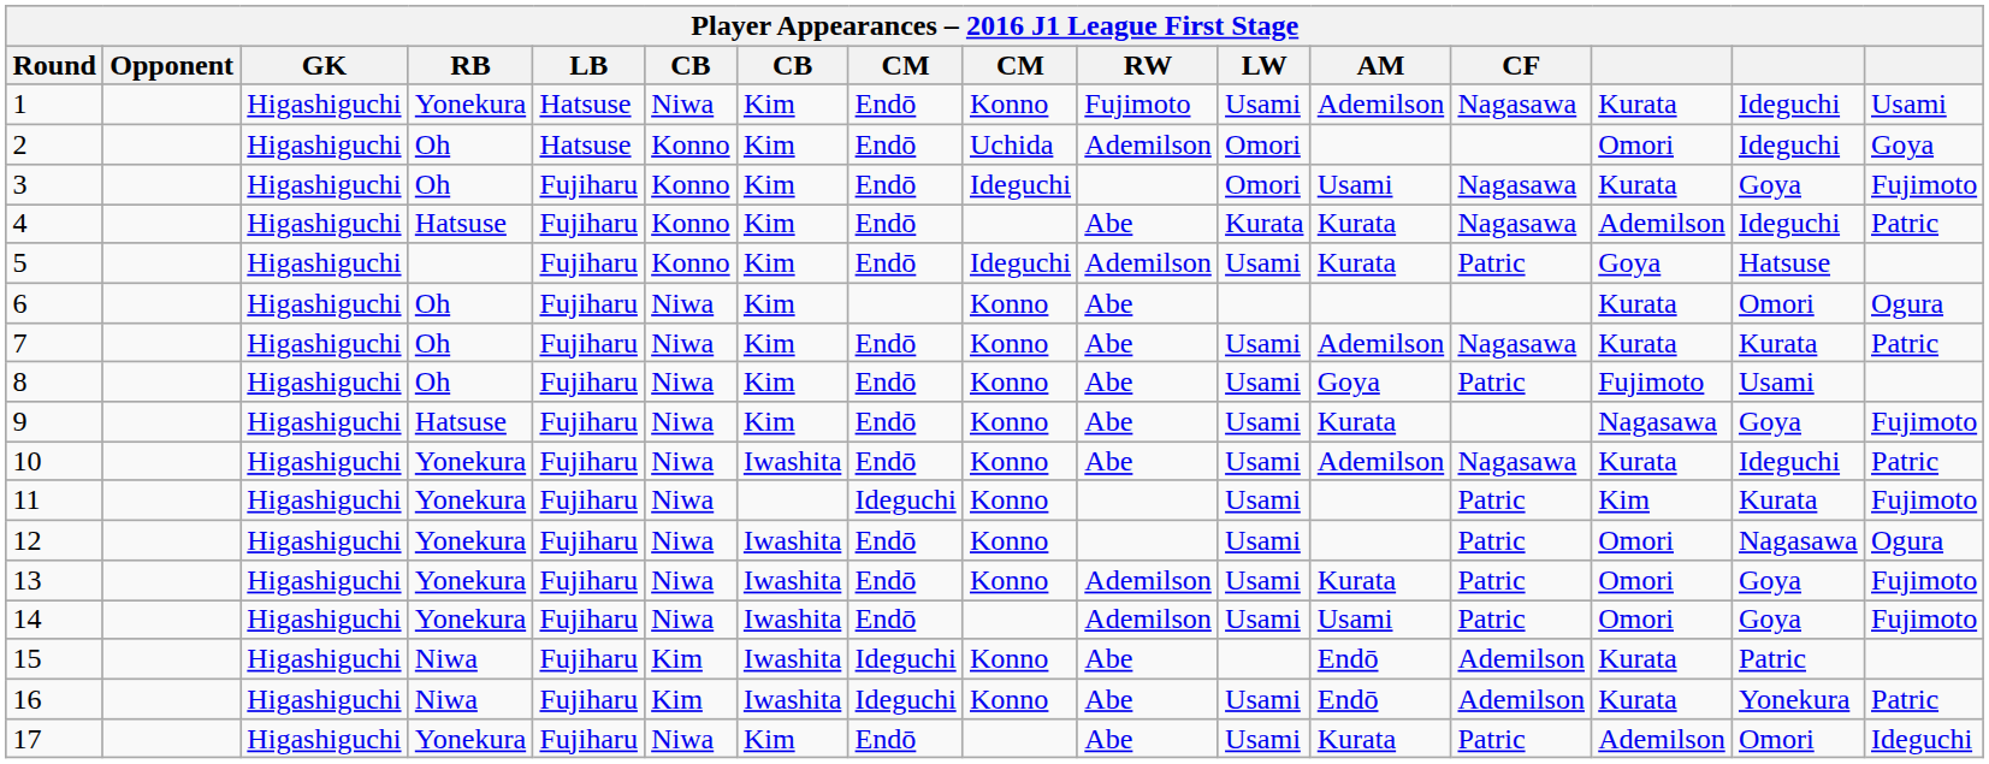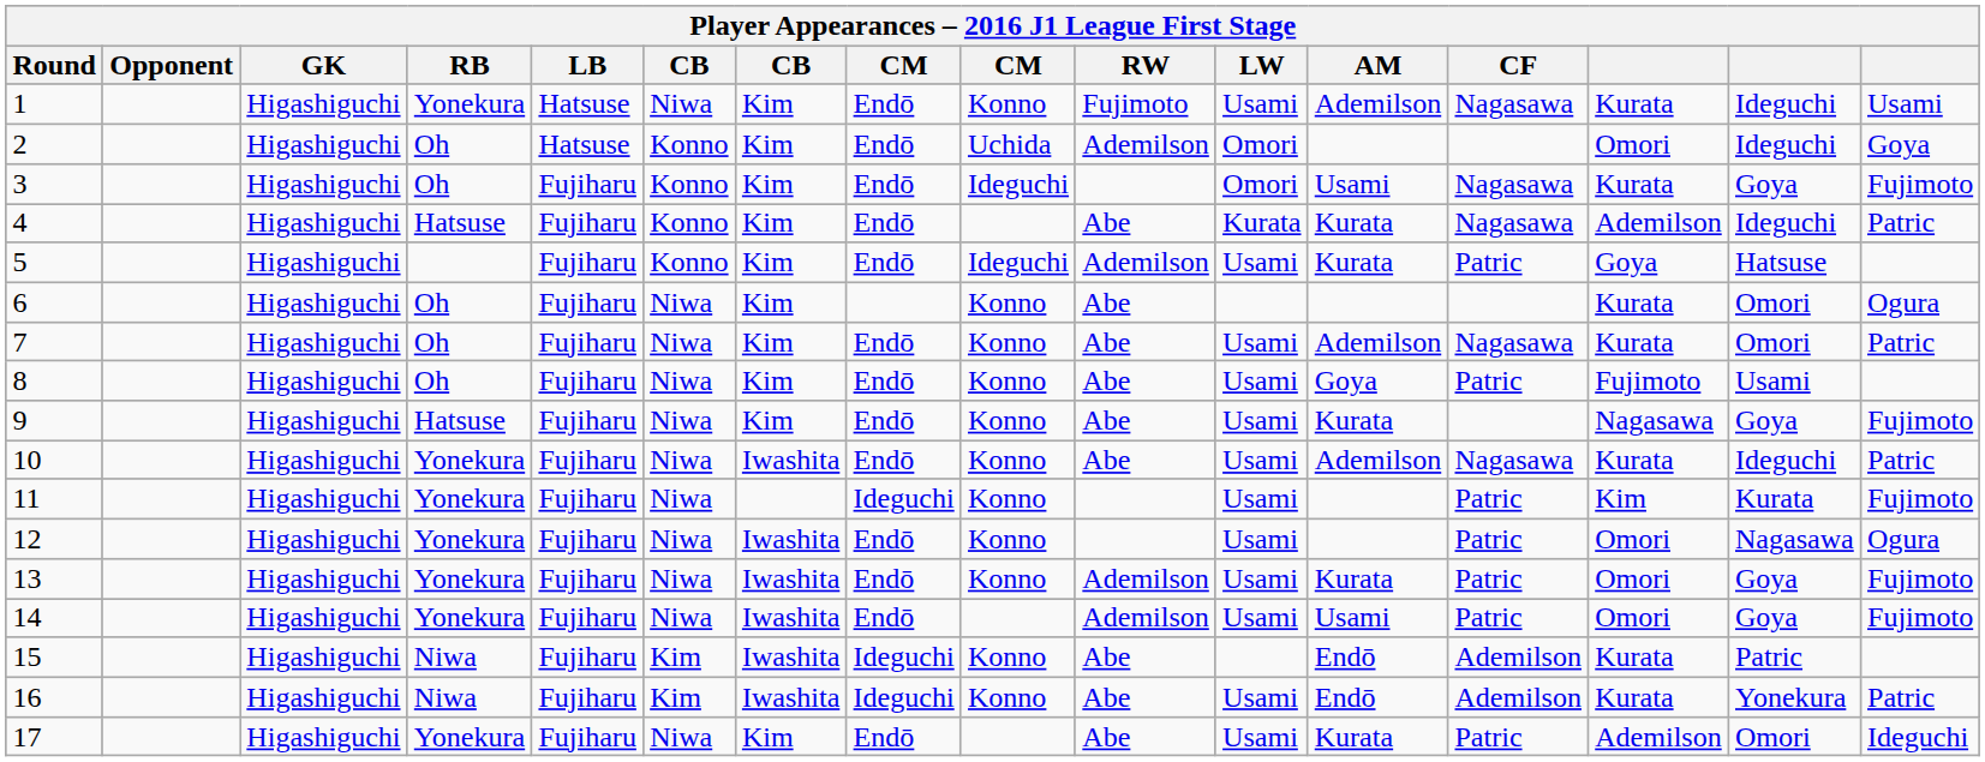 <table class="wikitable"  style="text-align:left; line-height:90%; font-size:90%; width:60%;">
 <tr>
 <th colspan=16>Player Appearances – <a href='#'>2016 J1 League First Stage</a></th>
 </tr>
 <tr>
 <th style="width:5%;">Round</th>
 <th style="width:20%;">Opponent</th>
 <th style="width:5%;">GK</th>
 <th style="width:5%;">RB</th>
 <th style="width:5%;">LB</th>
 <th style="width:5%;">CB</th>
 <th style="width:5%;">CB</th>
 <th style="width:5%;">CM</th>
 <th style="width:5%;">CM</th>
 <th style="width:5%;">RW</th>
 <th style="width:5%;">LW</th>
 <th style="width:5%;">AM</th>
 <th style="width:5%;">CF</th>
 <th style="width:5%;"></th>
 <th style="width:5%;"></th>
 <th style="width:5%;"></th>
 </tr>
 <tr>
 <td align=centre>1</td>
 <td align=left></td>
 <td><a href='#'>Higashiguchi</a></td>
 <td><a href='#'>Yonekura</a></td>
 <td><a href='#'>Hatsuse</a></td>
 <td><a href='#'>Niwa</a></td>
 <td><a href='#'>Kim</a></td>
 <td><a href='#'>Endō</a></td>
 <td><a href='#'>Konno</a></td>
 <td><a href='#'>Fujimoto</a></td>
 <td><a href='#'>Usami</a></td>
 <td><a href='#'>Ademilson</a></td>
 <td><a href='#'>Nagasawa</a></td>
 <td><a href='#'>Kurata</a></td>
 <td><a href='#'>Ideguchi</a></td>
 <td><a href='#'>Usami</a></td>
 </tr>
 <tr>
 <td align=centre>2</td>
 <td align=left></td>
 <td><a href='#'>Higashiguchi</a></td>
 <td><a href='#'>Oh</a></td>
 <td><a href='#'>Hatsuse</a></td>
 <td><a href='#'>Konno</a></td>
 <td><a href='#'>Kim</a></td>
 <td><a href='#'>Endō</a></td>
 <td><a href='#'>Uchida</a></td>
 <td><a href='#'>Ademilson</a></td>
 <td><a href='#'>Omori</a></td>
 <td></td>
 <td></td>
 <td><a href='#'>Omori</a></td>
 <td><a href='#'>Ideguchi</a></td>
 <td><a href='#'>Goya</a></td>
 </tr>
 <tr>
 <td align=centre>3</td>
 <td align=left></td>
 <td><a href='#'>Higashiguchi</a></td>
 <td><a href='#'>Oh</a></td>
 <td><a href='#'>Fujiharu</a></td>
 <td><a href='#'>Konno</a></td>
 <td><a href='#'>Kim</a></td>
 <td><a href='#'>Endō</a></td>
 <td><a href='#'>Ideguchi</a></td>
 <td></td>
 <td><a href='#'>Omori</a></td>
 <td><a href='#'>Usami</a></td>
 <td><a href='#'>Nagasawa</a></td>
 <td><a href='#'>Kurata</a></td>
 <td><a href='#'>Goya</a></td>
 <td><a href='#'>Fujimoto</a></td>
 </tr>
 <tr>
 <td align=centre>4</td>
 <td align=left></td>
 <td><a href='#'>Higashiguchi</a></td>
 <td><a href='#'>Hatsuse</a></td>
 <td><a href='#'>Fujiharu</a></td>
 <td><a href='#'>Konno</a></td>
 <td><a href='#'>Kim</a></td>
 <td><a href='#'>Endō</a></td>
 <td></td>
 <td><a href='#'>Abe</a></td>
 <td><a href='#'>Kurata</a></td>
 <td><a href='#'>Kurata</a></td>
 <td><a href='#'>Nagasawa</a></td>
 <td><a href='#'>Ademilson</a></td>
 <td><a href='#'>Ideguchi</a></td>
 <td><a href='#'>Patric</a></td>
 </tr>
 <tr>
 <td align=centre>5</td>
 <td align=left></td>
 <td><a href='#'>Higashiguchi</a></td>
 <td></td>
 <td><a href='#'>Fujiharu</a></td>
 <td><a href='#'>Konno</a></td>
 <td><a href='#'>Kim</a></td>
 <td><a href='#'>Endō</a></td>
 <td><a href='#'>Ideguchi</a></td>
 <td><a href='#'>Ademilson</a></td>
 <td><a href='#'>Usami</a></td>
 <td><a href='#'>Kurata</a></td>
 <td><a href='#'>Patric</a></td>
 <td><a href='#'>Goya</a></td>
 <td><a href='#'>Hatsuse</a></td>
 <td></td>
 </tr>
 <tr>
 <td align=centre>6</td>
 <td align=left></td>
 <td><a href='#'>Higashiguchi</a></td>
 <td><a href='#'>Oh</a></td>
 <td><a href='#'>Fujiharu</a></td>
 <td><a href='#'>Niwa</a></td>
 <td><a href='#'>Kim</a></td>
 <td></td>
 <td><a href='#'>Konno</a></td>
 <td><a href='#'>Abe</a></td>
 <td></td>
 <td></td>
 <td></td>
 <td><a href='#'>Kurata</a></td>
 <td><a href='#'>Omori</a></td>
 <td><a href='#'>Ogura</a></td>
 </tr>
 <tr>
 <td align=centre>7</td>
 <td align=left></td>
 <td><a href='#'>Higashiguchi</a></td>
 <td><a href='#'>Oh</a></td>
 <td><a href='#'>Fujiharu</a></td>
 <td><a href='#'>Niwa</a></td>
 <td><a href='#'>Kim</a></td>
 <td><a href='#'>Endō</a></td>
 <td><a href='#'>Konno</a></td>
 <td><a href='#'>Abe</a></td>
 <td><a href='#'>Usami</a></td>
 <td><a href='#'>Ademilson</a></td>
 <td><a href='#'>Nagasawa</a></td>
 <td><a href='#'>Kurata</a></td>
-<td><a href='#'>Kurata</a></td>
+<td><a href='#'>Omori</a></td>
 <td><a href='#'>Patric</a></td>
 </tr>
 <tr>
 <td align=centre>8</td>
 <td align=left></td>
 <td><a href='#'>Higashiguchi</a></td>
 <td><a href='#'>Oh</a></td>
 <td><a href='#'>Fujiharu</a></td>
 <td><a href='#'>Niwa</a></td>
 <td><a href='#'>Kim</a></td>
 <td><a href='#'>Endō</a></td>
 <td><a href='#'>Konno</a></td>
 <td><a href='#'>Abe</a></td>
 <td><a href='#'>Usami</a></td>
 <td><a href='#'>Goya</a></td>
 <td><a href='#'>Patric</a></td>
 <td><a href='#'>Fujimoto</a></td>
 <td><a href='#'>Usami</a></td>
 <td></td>
 </tr>
 <tr>
 <td align=centre>9</td>
 <td align=left></td>
 <td><a href='#'>Higashiguchi</a></td>
 <td><a href='#'>Hatsuse</a></td>
 <td><a href='#'>Fujiharu</a></td>
 <td><a href='#'>Niwa</a></td>
 <td><a href='#'>Kim</a></td>
 <td><a href='#'>Endō</a></td>
 <td><a href='#'>Konno</a></td>
 <td><a href='#'>Abe</a></td>
 <td><a href='#'>Usami</a></td>
 <td><a href='#'>Kurata</a></td>
 <td></td>
 <td><a href='#'>Nagasawa</a></td>
 <td><a href='#'>Goya</a></td>
 <td><a href='#'>Fujimoto</a></td>
 </tr>
 <tr>
 <td align=centre>10</td>
 <td align=left></td>
 <td><a href='#'>Higashiguchi</a></td>
 <td><a href='#'>Yonekura</a></td>
 <td><a href='#'>Fujiharu</a></td>
 <td><a href='#'>Niwa</a></td>
 <td><a href='#'>Iwashita</a></td>
 <td><a href='#'>Endō</a></td>
 <td><a href='#'>Konno</a></td>
 <td><a href='#'>Abe</a></td>
 <td><a href='#'>Usami</a></td>
 <td><a href='#'>Ademilson</a></td>
 <td><a href='#'>Nagasawa</a></td>
 <td><a href='#'>Kurata</a></td>
 <td><a href='#'>Ideguchi</a></td>
 <td><a href='#'>Patric</a></td>
 </tr>
 <tr>
 <td align=centre>11</td>
 <td align=left></td>
 <td><a href='#'>Higashiguchi</a></td>
 <td><a href='#'>Yonekura</a></td>
 <td><a href='#'>Fujiharu</a></td>
 <td><a href='#'>Niwa</a></td>
 <td></td>
 <td><a href='#'>Ideguchi</a></td>
 <td><a href='#'>Konno</a></td>
 <td></td>
 <td><a href='#'>Usami</a></td>
 <td></td>
 <td><a href='#'>Patric</a></td>
 <td><a href='#'>Kim</a></td>
 <td><a href='#'>Kurata</a></td>
 <td><a href='#'>Fujimoto</a></td>
 </tr>
 <tr>
 <td align=centre>12</td>
 <td align=left></td>
 <td><a href='#'>Higashiguchi</a></td>
 <td><a href='#'>Yonekura</a></td>
 <td><a href='#'>Fujiharu</a></td>
 <td><a href='#'>Niwa</a></td>
 <td><a href='#'>Iwashita</a></td>
 <td><a href='#'>Endō</a></td>
 <td><a href='#'>Konno</a></td>
 <td></td>
 <td><a href='#'>Usami</a></td>
 <td></td>
 <td><a href='#'>Patric</a></td>
 <td><a href='#'>Omori</a></td>
 <td><a href='#'>Nagasawa</a></td>
 <td><a href='#'>Ogura</a></td>
 </tr>
 <tr>
 <td align=centre>13</td>
 <td align=left></td>
 <td><a href='#'>Higashiguchi</a></td>
 <td><a href='#'>Yonekura</a></td>
 <td><a href='#'>Fujiharu</a></td>
 <td><a href='#'>Niwa</a></td>
 <td><a href='#'>Iwashita</a></td>
 <td><a href='#'>Endō</a></td>
 <td><a href='#'>Konno</a></td>
 <td><a href='#'>Ademilson</a></td>
 <td><a href='#'>Usami</a></td>
 <td><a href='#'>Kurata</a></td>
 <td><a href='#'>Patric</a></td>
 <td><a href='#'>Omori</a></td>
 <td><a href='#'>Goya</a></td>
 <td><a href='#'>Fujimoto</a></td>
 </tr>
 <tr>
 <td align=centre>14</td>
 <td align=left></td>
 <td><a href='#'>Higashiguchi</a></td>
 <td><a href='#'>Yonekura</a></td>
 <td><a href='#'>Fujiharu</a></td>
 <td><a href='#'>Niwa</a></td>
 <td><a href='#'>Iwashita</a></td>
 <td><a href='#'>Endō</a></td>
 <td></td>
 <td><a href='#'>Ademilson</a></td>
 <td><a href='#'>Usami</a></td>
 <td><a href='#'>Usami</a></td>
 <td><a href='#'>Patric</a></td>
 <td><a href='#'>Omori</a></td>
 <td><a href='#'>Goya</a></td>
 <td><a href='#'>Fujimoto</a></td>
 </tr>
 <tr>
 <td align=centre>15</td>
 <td align=left></td>
 <td><a href='#'>Higashiguchi</a></td>
 <td><a href='#'>Niwa</a></td>
 <td><a href='#'>Fujiharu</a></td>
 <td><a href='#'>Kim</a></td>
 <td><a href='#'>Iwashita</a></td>
 <td><a href='#'>Ideguchi</a></td>
 <td><a href='#'>Konno</a></td>
 <td><a href='#'>Abe</a></td>
 <td></td>
 <td><a href='#'>Endō</a></td>
 <td><a href='#'>Ademilson</a></td>
 <td><a href='#'>Kurata</a></td>
 <td><a href='#'>Patric</a></td>
 <td></td>
 </tr>
 <tr>
 <td align=centre>16</td>
 <td align=left></td>
 <td><a href='#'>Higashiguchi</a></td>
 <td><a href='#'>Niwa</a></td>
 <td><a href='#'>Fujiharu</a></td>
 <td><a href='#'>Kim</a></td>
 <td><a href='#'>Iwashita</a></td>
 <td><a href='#'>Ideguchi</a></td>
 <td><a href='#'>Konno</a></td>
 <td><a href='#'>Abe</a></td>
 <td><a href='#'>Usami</a></td>
 <td><a href='#'>Endō</a></td>
 <td><a href='#'>Ademilson</a></td>
 <td><a href='#'>Kurata</a></td>
 <td><a href='#'>Yonekura</a></td>
 <td><a href='#'>Patric</a></td>
 </tr>
 <tr>
 <td align=centre>17</td>
 <td align=left></td>
 <td><a href='#'>Higashiguchi</a></td>
 <td><a href='#'>Yonekura</a></td>
 <td><a href='#'>Fujiharu</a></td>
 <td><a href='#'>Niwa</a></td>
 <td><a href='#'>Kim</a></td>
 <td><a href='#'>Endō</a></td>
 <td></td>
 <td><a href='#'>Abe</a></td>
 <td><a href='#'>Usami</a></td>
 <td><a href='#'>Kurata</a></td>
 <td><a href='#'>Patric</a></td>
 <td><a href='#'>Ademilson</a></td>
 <td><a href='#'>Omori</a></td>
 <td><a href='#'>Ideguchi</a></td>
 </tr>
 </table>
